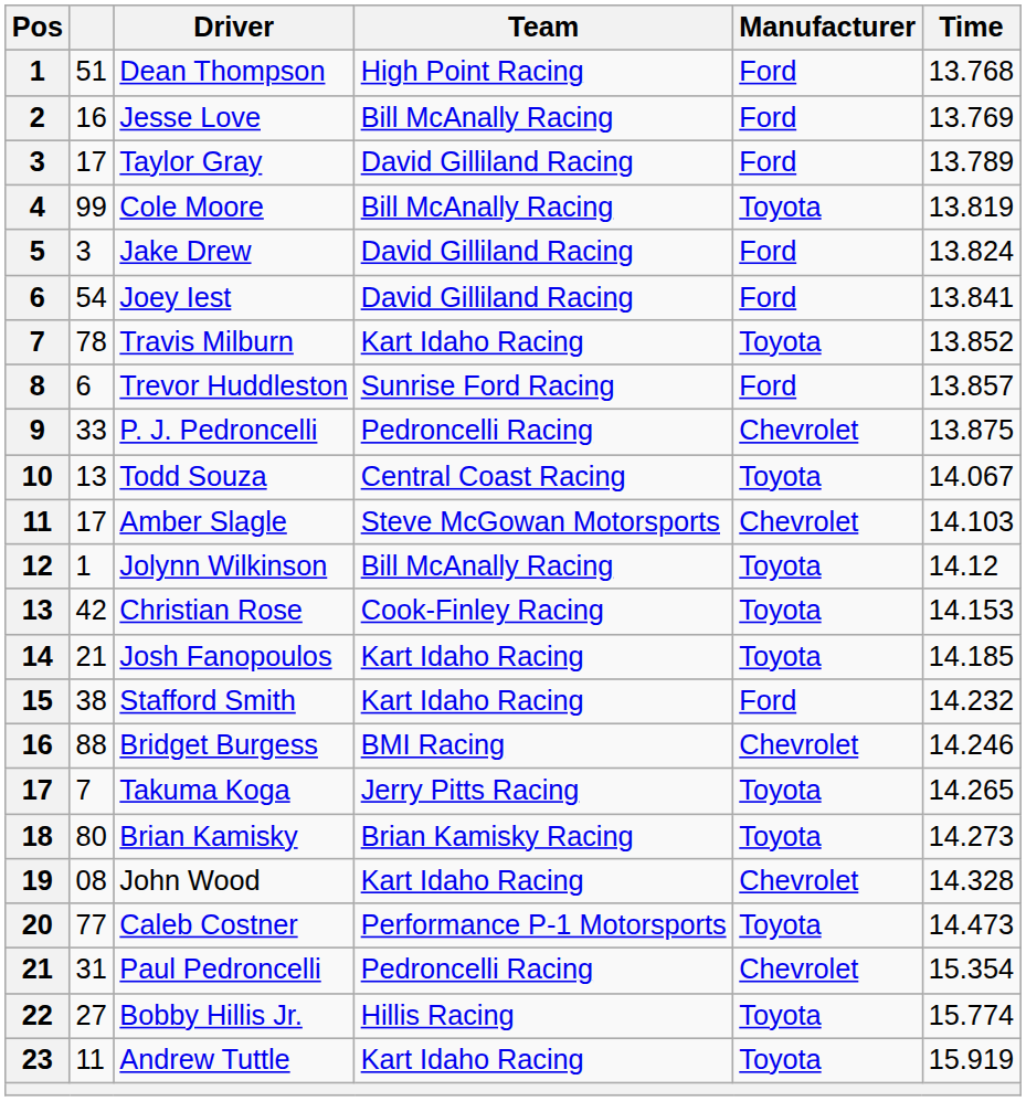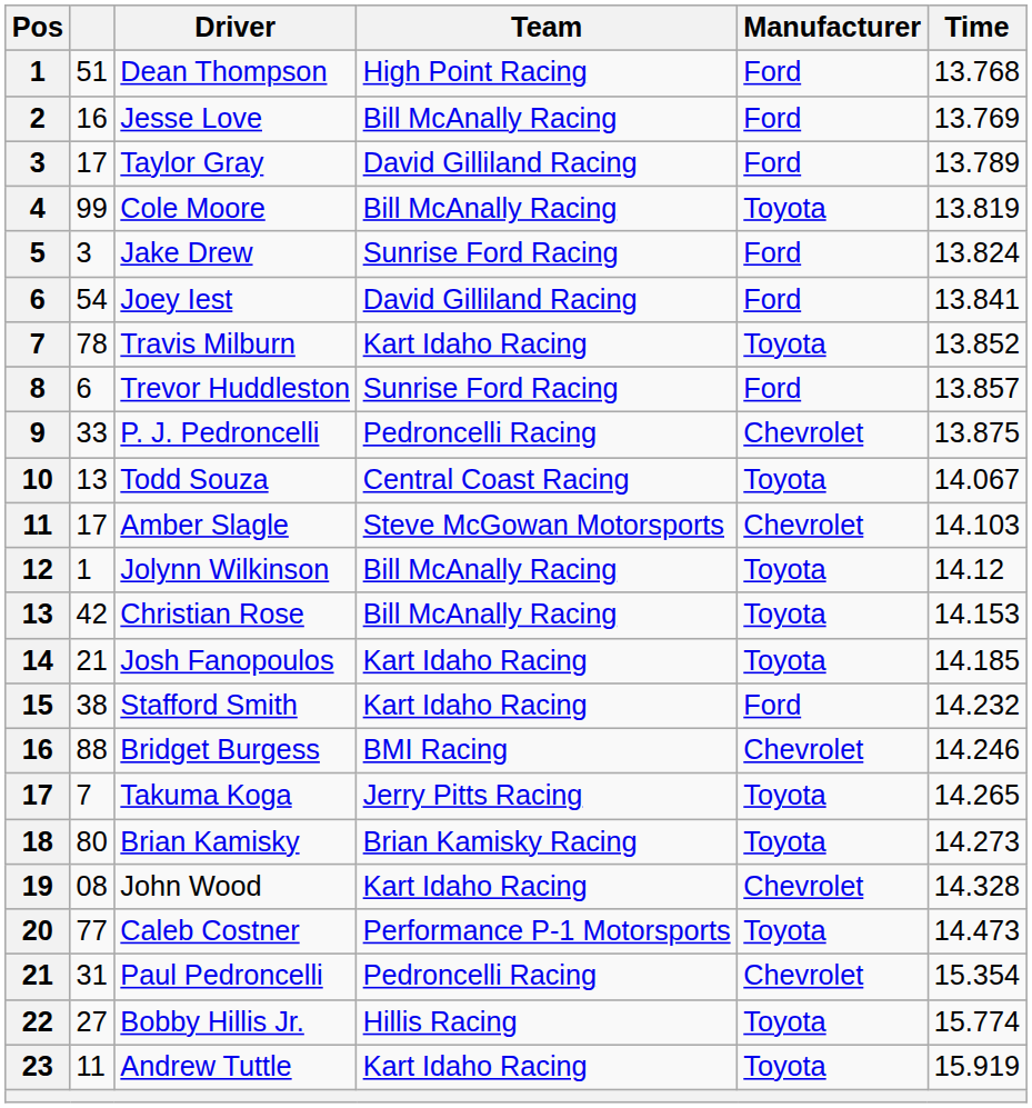 <table class="wikitable" style="font-size:98%">
 <tr>
 <th>Pos</th>
 <th></th>
 <th>Driver</th>
 <th>Team</th>
 <th>Manufacturer</th>
 <th>Time</th>
 </tr>
 <tr>
 <th>1</th>
 <td>51</td>
 <td><a href='#'>Dean Thompson</a></td>
 <td><a href='#'>High Point Racing</a></td>
 <td><a href='#'>Ford</a></td>
 <td>13.768</td>
 </tr>
 <tr>
 <th>2</th>
 <td>16</td>
 <td><a href='#'>Jesse Love</a></td>
 <td><a href='#'>Bill McAnally Racing</a></td>
 <td><a href='#'>Ford</a></td>
 <td>13.769</td>
 </tr>
 <tr>
 <th>3</th>
 <td>17</td>
 <td><a href='#'>Taylor Gray</a></td>
 <td><a href='#'>David Gilliland Racing</a></td>
 <td><a href='#'>Ford</a></td>
 <td>13.789</td>
 </tr>
 <tr>
 <th>4</th>
 <td>99</td>
 <td><a href='#'>Cole Moore</a></td>
 <td><a href='#'>Bill McAnally Racing</a></td>
 <td><a href='#'>Toyota</a></td>
 <td>13.819</td>
 </tr>
 <tr>
 <th>5</th>
 <td>3</td>
 <td><a href='#'>Jake Drew</a></td>
-<td><a href='#'>David Gilliland Racing</a></td>
+<td><a href='#'>Sunrise Ford Racing</a></td>
 <td><a href='#'>Ford</a></td>
 <td>13.824</td>
 </tr>
 <tr>
 <th>6</th>
 <td>54</td>
 <td><a href='#'>Joey Iest</a></td>
 <td><a href='#'>David Gilliland Racing</a></td>
 <td><a href='#'>Ford</a></td>
 <td>13.841</td>
 </tr>
 <tr>
 <th>7</th>
 <td>78</td>
 <td><a href='#'>Travis Milburn</a></td>
 <td><a href='#'>Kart Idaho Racing</a></td>
 <td><a href='#'>Toyota</a></td>
 <td>13.852</td>
 </tr>
 <tr>
 <th>8</th>
 <td>6</td>
 <td><a href='#'>Trevor Huddleston</a></td>
 <td><a href='#'>Sunrise Ford Racing</a></td>
 <td><a href='#'>Ford</a></td>
 <td>13.857</td>
 </tr>
 <tr>
 <th>9</th>
 <td>33</td>
 <td><a href='#'>P. J. Pedroncelli</a></td>
 <td><a href='#'>Pedroncelli Racing</a></td>
 <td><a href='#'>Chevrolet</a></td>
 <td>13.875</td>
 </tr>
 <tr>
 <th>10</th>
 <td>13</td>
 <td><a href='#'>Todd Souza</a></td>
 <td><a href='#'>Central Coast Racing</a></td>
 <td><a href='#'>Toyota</a></td>
 <td>14.067</td>
 </tr>
 <tr>
 <th>11</th>
 <td>17</td>
 <td><a href='#'>Amber Slagle</a></td>
 <td><a href='#'>Steve McGowan Motorsports</a></td>
 <td><a href='#'>Chevrolet</a></td>
 <td>14.103</td>
 </tr>
 <tr>
 <th>12</th>
 <td>1</td>
 <td><a href='#'>Jolynn Wilkinson</a></td>
 <td><a href='#'>Bill McAnally Racing</a></td>
 <td><a href='#'>Toyota</a></td>
 <td>14.12</td>
 </tr>
 <tr>
 <th>13</th>
 <td>42</td>
 <td><a href='#'>Christian Rose</a></td>
-<td><a href='#'>Cook-Finley Racing</a></td>
+<td><a href='#'>Bill McAnally Racing</a></td>
 <td><a href='#'>Toyota</a></td>
 <td>14.153</td>
 </tr>
 <tr>
 <th>14</th>
 <td>21</td>
 <td><a href='#'>Josh Fanopoulos</a></td>
 <td><a href='#'>Kart Idaho Racing</a></td>
 <td><a href='#'>Toyota</a></td>
 <td>14.185</td>
 </tr>
 <tr>
 <th>15</th>
 <td>38</td>
 <td><a href='#'>Stafford Smith</a></td>
 <td><a href='#'>Kart Idaho Racing</a></td>
 <td><a href='#'>Ford</a></td>
 <td>14.232</td>
 </tr>
 <tr>
 <th>16</th>
 <td>88</td>
 <td><a href='#'>Bridget Burgess</a></td>
 <td><a href='#'>BMI Racing</a></td>
 <td><a href='#'>Chevrolet</a></td>
 <td>14.246</td>
 </tr>
 <tr>
 <th>17</th>
 <td>7</td>
 <td><a href='#'>Takuma Koga</a></td>
 <td><a href='#'>Jerry Pitts Racing</a></td>
 <td><a href='#'>Toyota</a></td>
 <td>14.265</td>
 </tr>
 <tr>
 <th>18</th>
 <td>80</td>
 <td><a href='#'>Brian Kamisky</a></td>
 <td><a href='#'>Brian Kamisky Racing</a></td>
 <td><a href='#'>Toyota</a></td>
 <td>14.273</td>
 </tr>
 <tr>
 <th>19</th>
 <td>08</td>
 <td>John Wood</td>
 <td><a href='#'>Kart Idaho Racing</a></td>
 <td><a href='#'>Chevrolet</a></td>
 <td>14.328</td>
 </tr>
 <tr>
 <th>20</th>
 <td>77</td>
 <td><a href='#'>Caleb Costner</a></td>
 <td><a href='#'>Performance P-1 Motorsports</a></td>
 <td><a href='#'>Toyota</a></td>
 <td>14.473</td>
 </tr>
 <tr>
 <th>21</th>
 <td>31</td>
 <td><a href='#'>Paul Pedroncelli</a></td>
 <td><a href='#'>Pedroncelli Racing</a></td>
 <td><a href='#'>Chevrolet</a></td>
 <td>15.354</td>
 </tr>
 <tr>
 <th>22</th>
 <td>27</td>
 <td><a href='#'>Bobby Hillis Jr.</a></td>
 <td><a href='#'>Hillis Racing</a></td>
 <td><a href='#'>Toyota</a></td>
 <td>15.774</td>
 </tr>
 <tr>
 <th>23</th>
 <td>11</td>
 <td><a href='#'>Andrew Tuttle</a></td>
 <td><a href='#'>Kart Idaho Racing</a></td>
 <td><a href='#'>Toyota</a></td>
 <td>15.919</td>
 </tr>
 <tr>
 <th colspan="6"></th>
 </tr>
 </table>
